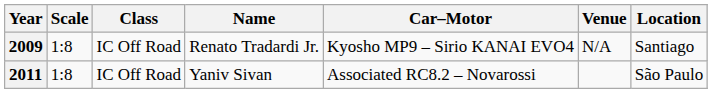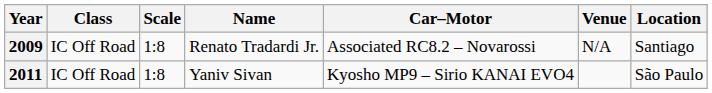 <table class="wikitable" style="font-size: 85%;">
 <tr>
 <th>Year</th>
+<th>Class</th>
 <th>Scale</th>
-<th>Class</th>
 <th>Name</th>
 <th>Car–Motor</th>
 <th>Venue</th>
 <th>Location</th>
 </tr>
 <tr>
 <th>2009</th>
+<td>IC Off Road</td>
 <td>1:8</td>
-<td>IC Off Road</td>
 <td> Renato Tradardi Jr.</td>
-<td>Kyosho MP9 – Sirio KANAI EVO4</td>
+<td>Associated RC8.2 – Novarossi</td>
 <td>N/A</td>
 <td>Santiago </td>
 </tr>
 <tr>
 <th>2011</th>
+<td>IC Off Road</td>
 <td>1:8</td>
-<td>IC Off Road</td>
 <td> Yaniv Sivan</td>
-<td>Associated RC8.2 – Novarossi</td>
+<td>Kyosho MP9 – Sirio KANAI EVO4</td>
 <td> </td>
 <td>São Paulo </td>
 </tr>
 </table>
